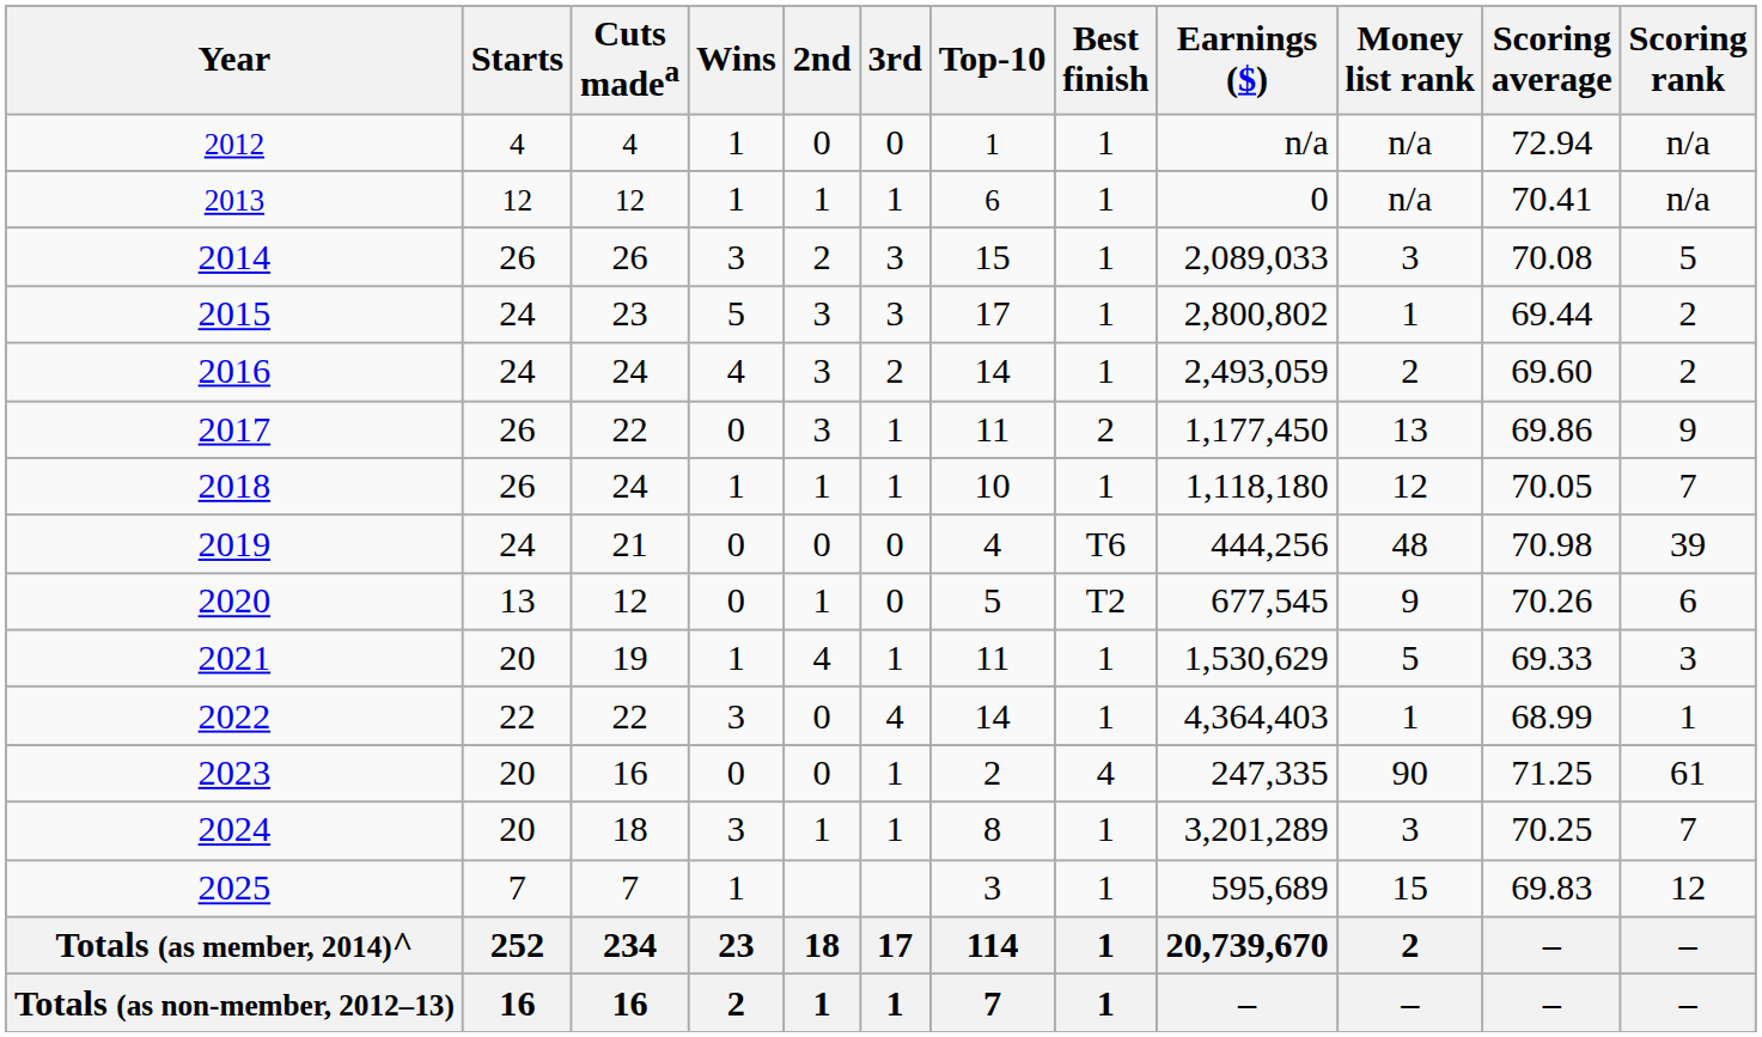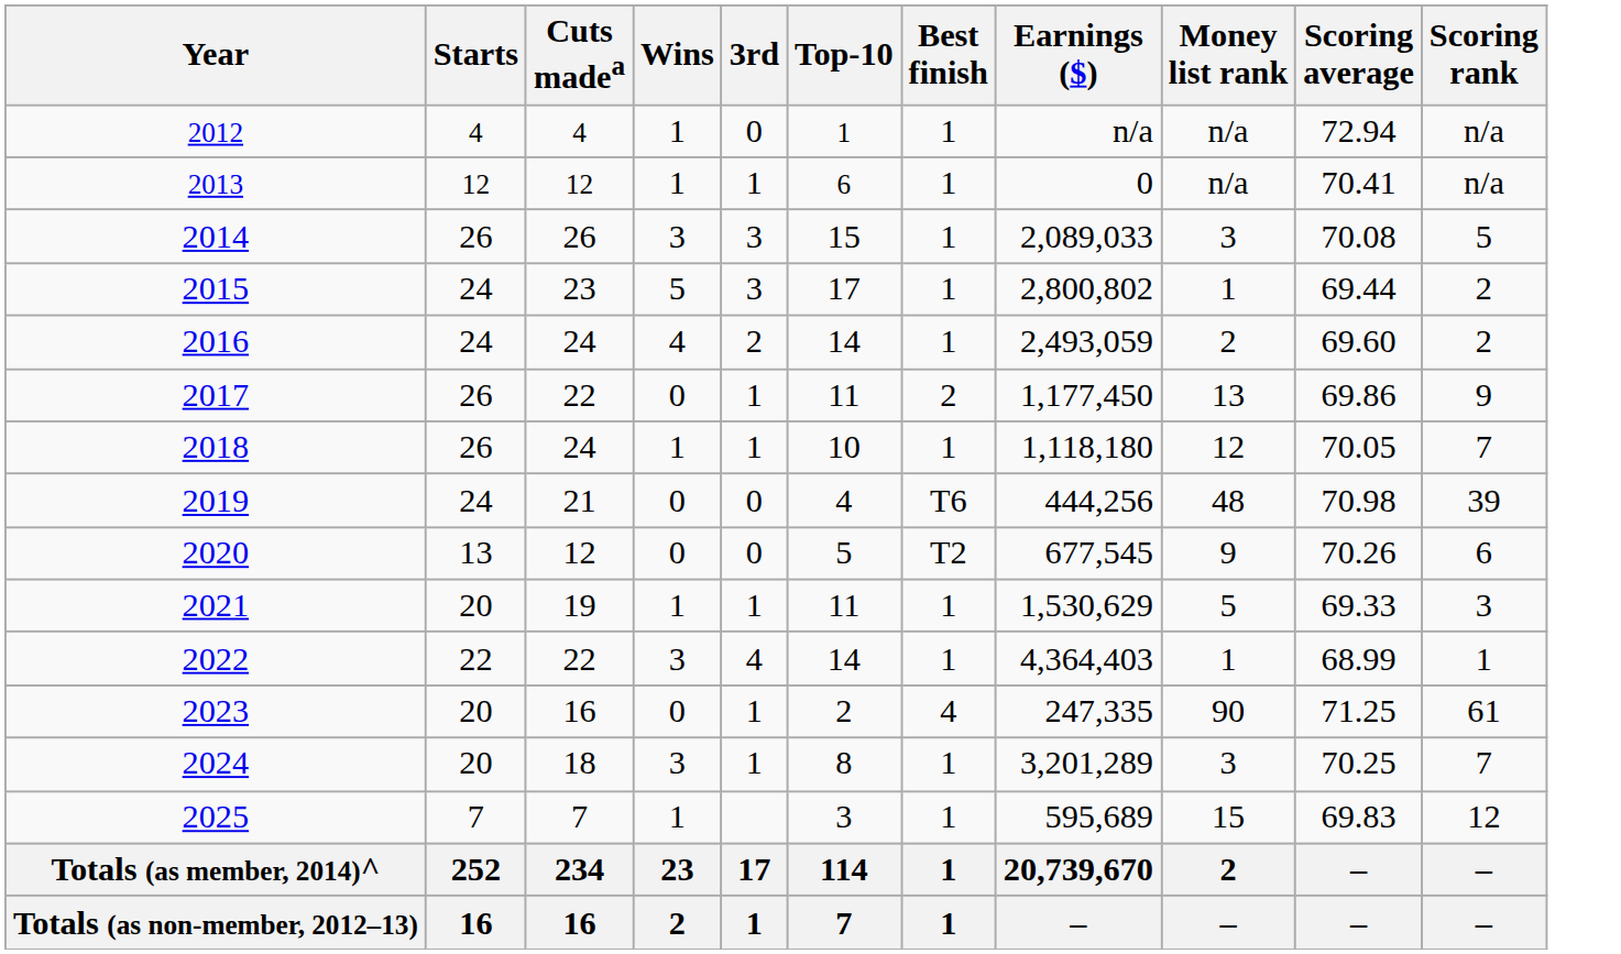 <table class="wikitable" style="text-align:center; ">
 <tr>
 <th>Year</th>
 <th>Starts</th>
 <th>Cuts <br>made<sup>a</sup></th>
 <th>Wins</th>
-<th>2nd</th>
 <th>3rd</th>
 <th>Top-10</th>
 <th>Best <br>finish</th>
 <th>Earnings<br>(<a href='#'>$</a>)</th>
 <th>Money <br>list rank</th>
 <th width=45>Scoring <br>average</th>
 <th>Scoring<br>rank</th>
 </tr>
 <tr>
 <td><small><a href='#'>2012</a></small></td>
 <td><small>4</small></td>
 <td><small>4</small></td>
 <td>1</td>
 <td>0</td>
-<td>0</td>
 <td><small>1</small></td>
 <td>1</td>
 <td align=right>n/a</td>
 <td>n/a</td>
 <td>72.94</td>
 <td>n/a</td>
 </tr>
 <tr>
 <td><small><a href='#'>2013</a></small></td>
 <td><small>12</small></td>
 <td><small>12</small></td>
-<td>1</td>
 <td>1</td>
 <td>1</td>
 <td><small>6</small></td>
 <td>1</td>
 <td align=right>0</td>
 <td>n/a</td>
 <td>70.41</td>
 <td>n/a</td>
 </tr>
 <tr>
 <td><a href='#'>2014</a></td>
 <td>26</td>
 <td>26</td>
 <td>3</td>
-<td>2</td>
 <td>3</td>
 <td>15</td>
 <td>1</td>
 <td align=right>2,089,033</td>
 <td>3</td>
 <td>70.08</td>
 <td>5</td>
 </tr>
 <tr>
 <td><a href='#'>2015</a></td>
 <td>24</td>
 <td>23</td>
 <td>5</td>
 <td>3</td>
-<td>3</td>
 <td>17</td>
 <td>1</td>
 <td align=right>2,800,802</td>
 <td>1</td>
 <td>69.44</td>
 <td>2</td>
 </tr>
 <tr>
 <td><a href='#'>2016</a></td>
 <td>24</td>
 <td>24</td>
 <td>4</td>
-<td>3</td>
 <td>2</td>
 <td>14</td>
 <td>1</td>
 <td align=right>2,493,059</td>
 <td>2</td>
 <td>69.60</td>
 <td>2</td>
 </tr>
 <tr>
 <td><a href='#'>2017</a></td>
 <td>26</td>
 <td>22</td>
 <td>0</td>
-<td>3</td>
 <td>1</td>
 <td>11</td>
 <td>2</td>
 <td align=right>1,177,450</td>
 <td>13</td>
 <td>69.86</td>
 <td>9</td>
 </tr>
 <tr>
 <td><a href='#'>2018</a></td>
 <td>26</td>
 <td>24</td>
-<td>1</td>
 <td>1</td>
 <td>1</td>
 <td>10</td>
 <td>1</td>
 <td align=right>1,118,180</td>
 <td>12</td>
 <td>70.05</td>
 <td>7</td>
 </tr>
 <tr>
 <td><a href='#'>2019</a></td>
 <td>24</td>
 <td>21</td>
 <td>0</td>
 <td>0</td>
-<td>0</td>
 <td>4</td>
 <td>T6</td>
 <td align=right>444,256</td>
 <td>48</td>
 <td>70.98</td>
 <td>39</td>
 </tr>
 <tr>
 <td><a href='#'>2020</a></td>
 <td>13</td>
 <td>12</td>
 <td>0</td>
-<td>1</td>
 <td>0</td>
 <td>5</td>
 <td>T2</td>
 <td align=right>677,545</td>
 <td>9</td>
 <td>70.26</td>
 <td>6</td>
 </tr>
 <tr>
 <td><a href='#'>2021</a></td>
 <td>20</td>
 <td>19</td>
 <td>1</td>
-<td>4</td>
 <td>1</td>
 <td>11</td>
 <td>1</td>
 <td align=right>1,530,629</td>
 <td>5</td>
 <td>69.33</td>
 <td>3</td>
 </tr>
 <tr>
 <td><a href='#'>2022</a></td>
 <td>22</td>
 <td>22</td>
 <td>3</td>
-<td>0</td>
 <td>4</td>
 <td>14</td>
 <td>1</td>
 <td align=right>4,364,403</td>
 <td>1</td>
 <td>68.99</td>
 <td>1</td>
 </tr>
 <tr>
 <td><a href='#'>2023</a></td>
 <td>20</td>
 <td>16</td>
-<td>0</td>
 <td>0</td>
 <td>1</td>
 <td>2</td>
 <td>4</td>
 <td align=right>247,335</td>
 <td>90</td>
 <td>71.25</td>
 <td>61</td>
 </tr>
 <tr>
 <td><a href='#'>2024</a></td>
 <td>20</td>
 <td>18</td>
 <td>3</td>
 <td>1</td>
-<td>1</td>
 <td>8</td>
 <td>1</td>
 <td align=right>3,201,289</td>
 <td>3</td>
 <td>70.25</td>
 <td>7</td>
 </tr>
 <tr>
 <td><a href='#'>2025</a></td>
 <td>7 </td>
 <td>7 </td>
 <td>1 </td>
 <td></td>
-<td></td>
 <td>3 </td>
 <td>1 </td>
 <td align=right>595,689</td>
 <td>15</td>
 <td>69.83</td>
 <td>12</td>
 </tr>
 <tr>
 <th>Totals <small>(as member, 2014)</small>^</th>
 <th>252 </th>
 <th>234 </th>
 <th>23 </th>
-<th>18 </th>
 <th>17 </th>
 <th>114 </th>
 <th>1  </th>
 <th>20,739,670 </th>
 <th>2  </th>
 <th>–</th>
 <th>–</th>
 </tr>
 <tr>
 <th>Totals <small>(as non-member, 2012–13)</small></th>
 <th>16</th>
 <th>16</th>
 <th>2</th>
 <th>1</th>
-<th>1</th>
 <th>7</th>
 <th>1</th>
 <th>–</th>
 <th>–</th>
 <th>–</th>
 <th>–</th>
 </tr>
 </table>
